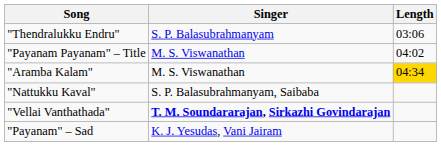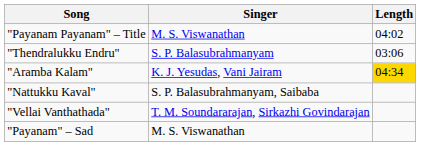 <table class="wikitable">
 <tr>
 <th>Song</th>
 <th>Singer</th>
 <th>Length</th>
 </tr>
 <tr>
+<td>"Payanam Payanam" – Title</td>
+<td><a href='#'>M. S. Viswanathan</a></td>
+<td>04:02</td>
+</tr>
+<tr>
 <td>"Thendralukku Endru"</td>
 <td><a href='#'>S. P. Balasubrahmanyam</a></td>
 <td>03:06</td>
 </tr>
 <tr>
-<td>"Payanam Payanam" – Title</td>
-<td><a href='#'>M. S. Viswanathan</a></td>
-<td>04:02</td>
-</tr>
-<tr>
 <td>"Aramba Kalam"</td>
-<td>M. S. Viswanathan</td>
+<td><a href='#'>K. J. Yesudas</a>, <a href='#'>Vani Jairam</a></td>
 <td style="background: gold;">04:34</td>
 </tr>
 <tr>
 <td>"Nattukku Kaval"</td>
 <td>S. P. Balasubrahmanyam,  Saibaba</td>
 <td></td>
 </tr>
 <tr>
 <td>"Vellai Vanthathada"</td>
-<td><strong><a href='#'>T. M. Soundararajan</a>, <a href='#'>Sirkazhi Govindarajan</a></strong></td>
+<td><a href='#'>T. M. Soundararajan</a>, <a href='#'>Sirkazhi Govindarajan</a></td>
 <td></td>
 </tr>
 <tr>
 <td>"Payanam" – Sad</td>
-<td><a href='#'>K. J. Yesudas</a>, <a href='#'>Vani Jairam</a></td>
+<td>M. S. Viswanathan</td>
 <td></td>
 </tr>
 </table>
